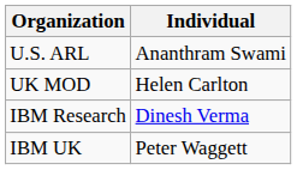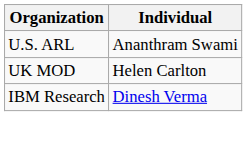 <table class="wikitable">
 <tr>
 <th>Organization</th>
 <th>Individual</th>
 </tr>
 <tr>
 <td>U.S. ARL</td>
 <td>Ananthram Swami</td>
 </tr>
 <tr>
 <td>UK MOD</td>
 <td>Helen Carlton</td>
 </tr>
 <tr>
 <td>IBM Research</td>
 <td><a href='#'>Dinesh Verma</a></td>
 </tr>
-<tr>
-<td>IBM UK</td>
-<td>Peter Waggett</td>
-</tr>
 </table>
